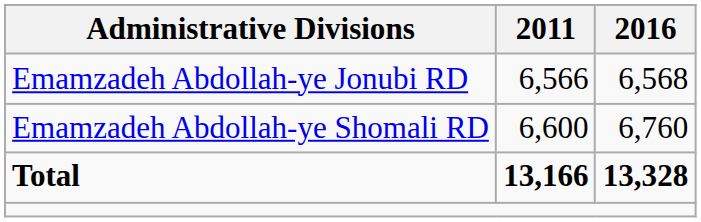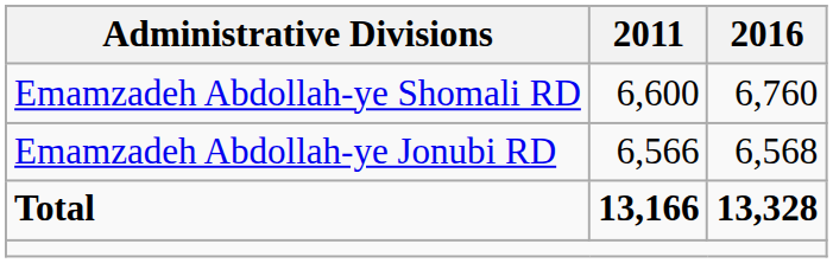 <table class="wikitable">
 <tr>
 <th>Administrative Divisions</th>
 <th>2011</th>
 <th>2016</th>
 </tr>
 <tr>
+<td><a href='#'>Emamzadeh Abdollah-ye Shomali RD</a></td>
+<td style="text-align: right;">6,600</td>
+<td style="text-align: right;">6,760</td>
+</tr>
+<tr>
 <td><a href='#'>Emamzadeh Abdollah-ye Jonubi RD</a></td>
 <td style="text-align: right;">6,566</td>
 <td style="text-align: right;">6,568</td>
-</tr>
-<tr>
-<td><a href='#'>Emamzadeh Abdollah-ye Shomali RD</a></td>
-<td style="text-align: right;">6,600</td>
-<td style="text-align: right;">6,760</td>
 </tr>
 <tr>
 <td><strong>Total</strong></td>
 <td style="text-align: right;"><strong>13,166</strong></td>
 <td style="text-align: right;"><strong>13,328</strong></td>
 </tr>
 <tr>
 <td colspan=3></td>
 </tr>
 </table>
